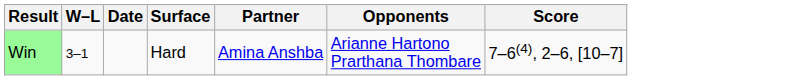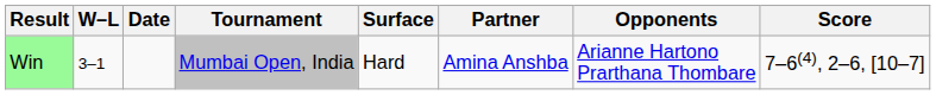 <table class="sortable wikitable">
 <tr>
 <th>Result</th>
 <th class="unsortable">W–L</th>
 <th>Date</th>
+<th>Tournament</th>
 <th>Surface</th>
 <th>Partner</th>
 <th>Opponents</th>
 <th class="unsortable">Score</th>
 </tr>
 <tr>
 <td style="background:#98FB98;">Win</td>
 <td><small>3–1</small></td>
 <td><a href='#'></a></td>
+<td bgcolor=silver><a href='#'>Mumbai Open</a>, India</td>
 <td>Hard</td>
 <td> <a href='#'>Amina Anshba</a></td>
 <td> <a href='#'>Arianne Hartono</a> <br>  <a href='#'>Prarthana Thombare</a></td>
 <td>7–6<sup>(4)</sup>, 2–6, [10–7]</td>
 </tr>
 </table>
